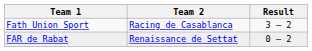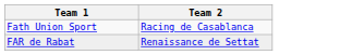 <table class="wikitable">
 <tr>
 <th width="180">Team 1</th>
 <th width="180">Team 2</th>
-<th width="80">Result</th>
 </tr>
 <tr>
 <td><a href='#'>Fath Union Sport</a></td>
 <td><a href='#'>Racing de Casablanca</a></td>
-<td align="center">3 – 2</td>
 </tr>
 <tr style="background:#EFEFEF">
 <td><a href='#'>FAR de Rabat</a></td>
 <td><a href='#'>Renaissance de Settat</a></td>
-<td align="center">0 – 2</td>
 </tr>
 </table>
